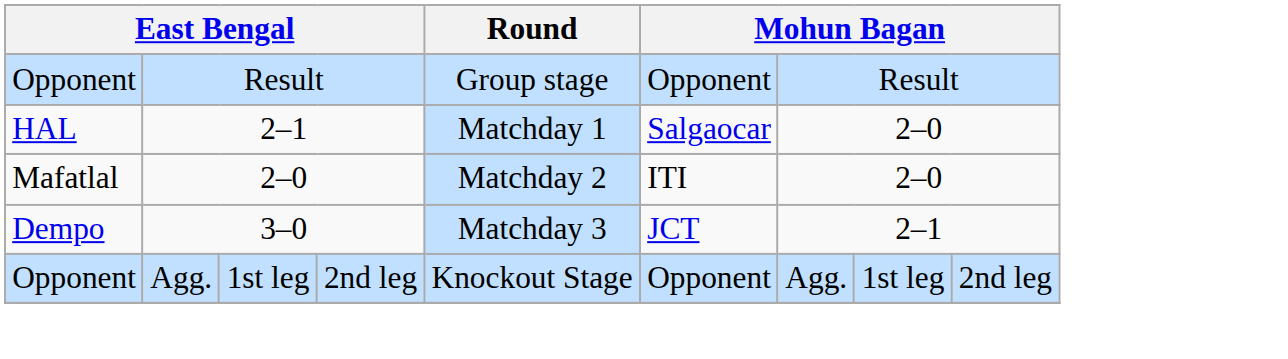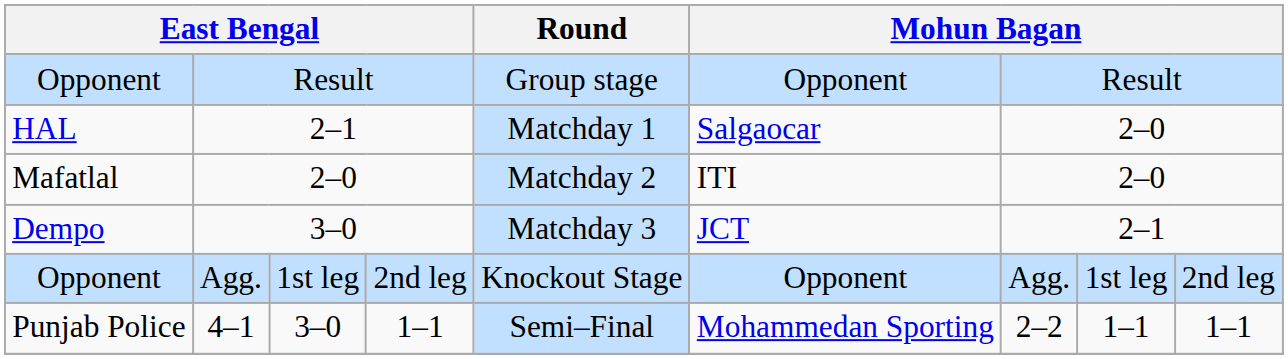 <table class="wikitable" style="text-align:center">
 <tr>
 <th colspan="4"><a href='#'>East Bengal</a></th>
 <th>Round</th>
 <th colspan="4"><a href='#'>Mohun Bagan</a></th>
 </tr>
 <tr style="background:#C1E0FF">
 <td>Opponent</td>
 <td colspan="3">Result</td>
 <td>Group stage</td>
 <td>Opponent</td>
 <td colspan="3">Result</td>
 </tr>
 <tr>
 <td style="text-align:left"><a href='#'>HAL</a></td>
 <td colspan="3">2–1</td>
 <td style="background:#C1E0FF">Matchday 1</td>
 <td style="text-align:left"><a href='#'>Salgaocar</a></td>
 <td colspan="3">2–0</td>
 </tr>
 <tr>
 <td style="text-align:left">Mafatlal</td>
 <td colspan="3">2–0</td>
 <td style="background:#C1E0FF">Matchday 2</td>
 <td style="text-align:left">ITI</td>
 <td colspan="3">2–0</td>
 </tr>
 <tr>
 <td style="text-align:left"><a href='#'>Dempo</a></td>
 <td colspan="3">3–0</td>
 <td style="background:#C1E0FF">Matchday 3</td>
 <td style="text-align:left"><a href='#'>JCT</a></td>
 <td colspan="3">2–1</td>
 </tr>
 <tr style="background:#C1E0FF">
 <td>Opponent</td>
 <td>Agg.</td>
 <td>1st leg</td>
 <td>2nd leg</td>
 <td>Knockout Stage</td>
 <td>Opponent</td>
 <td>Agg.</td>
 <td>1st leg</td>
 <td>2nd leg</td>
 </tr>
 <tr>
+<td style="text-align:left">Punjab Police</td>
+<td>4–1</td>
+<td>3–0</td>
+<td>1–1</td>
+<td style="background:#C1E0FF">Semi–Final</td>
+<td style="text-align:left"><a href='#'>Mohammedan Sporting</a></td>
+<td>2–2 </td>
+<td>1–1</td>
+<td>1–1</td>
+</tr>
+<tr>
 </tr>
 </table>
